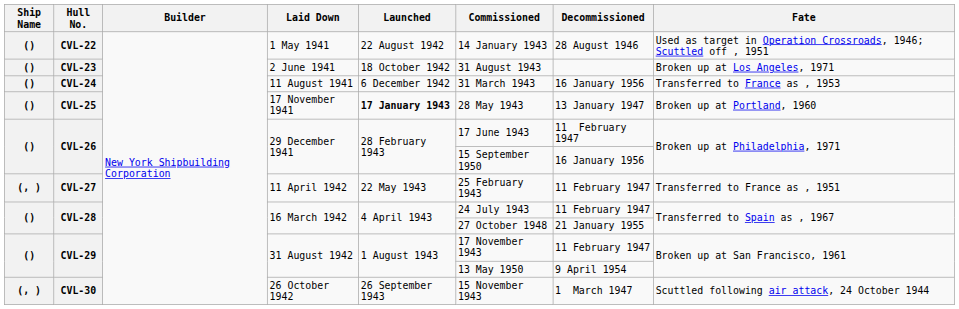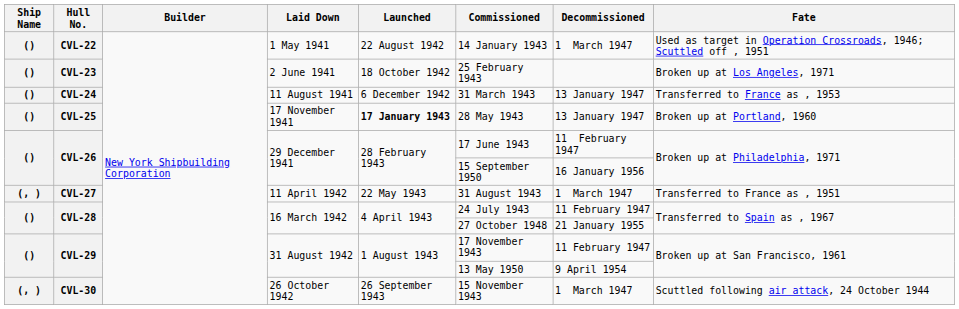 <table class="sortable wikitable plainrowheaders">
 <tr>
 <th scope="col">Ship Name</th>
 <th scope="col">Hull No.</th>
 <th scope="col">Builder</th>
 <th scope="col">Laid Down</th>
 <th scope="col">Launched</th>
 <th scope="col">Commissioned</th>
 <th scope="col">Decommissioned</th>
 <th scope="col">Fate</th>
 </tr>
 <tr>
 <th scope="row"> ()</th>
 <th scope="row" style="white-space: nowrap;">CVL-22</th>
 <td rowspan=12><a href='#'>New York Shipbuilding Corporation</a></td>
 <td>1 May 1941</td>
 <td>22 August 1942</td>
 <td>14 January 1943</td>
-<td>28 August 1946</td>
+<td>1  March 1947</td>
 <td>Used as target in <a href='#'>Operation Crossroads</a>, 1946; <a href='#'>Scuttled</a> off , 1951</td>
 </tr>
 <tr>
 <th scope="row"> ()</th>
 <th scope="row">CVL-23</th>
 <td>2 June 1941</td>
 <td>18 October 1942</td>
-<td>31 August 1943</td>
+<td>25 February 1943</td>
 <td></td>
 <td>Broken up at <a href='#'>Los Angeles</a>, 1971</td>
 </tr>
 <tr>
 <th scope="row"> ()</th>
 <th scope="row">CVL-24</th>
 <td>11 August 1941</td>
 <td>6 December 1942</td>
 <td>31 March 1943</td>
-<td>16 January 1956</td>
+<td>13 January 1947</td>
 <td>Transferred to <a href='#'>France</a> as , 1953</td>
 </tr>
 <tr>
 <th scope="row"> ()</th>
 <th scope="row">CVL-25</th>
 <td>17 November 1941</td>
 <td><strong>17 January 1943</strong></td>
 <td>28 May 1943</td>
 <td>13 January 1947</td>
 <td>Broken up at <a href='#'>Portland</a>, 1960</td>
 </tr>
 <tr>
 <th scope="row" rowspan=2> ()</th>
 <th scope="row" rowspan=2>CVL-26</th>
 <td rowspan=2>29 December 1941</td>
 <td rowspan=2>28 February 1943</td>
 <td>17 June 1943</td>
 <td>11  February 1947</td>
 <td rowspan=2>Broken up at <a href='#'>Philadelphia</a>, 1971</td>
 </tr>
 <tr>
 <td>15 September 1950</td>
 <td>16 January 1956</td>
 </tr>
 <tr>
 <th scope="row"> (, )</th>
 <th scope="row">CVL-27</th>
 <td>11 April 1942</td>
 <td>22 May 1943</td>
-<td>25 February 1943</td>
-<td>11 February 1947</td>
+<td>31 August 1943</td>
+<td>1  March 1947</td>
 <td>Transferred to France as , 1951</td>
 </tr>
 <tr>
 <th scope="row" rowspan=2> ()</th>
 <th scope="row" rowspan=2>CVL-28</th>
 <td rowspan=2>16 March 1942</td>
 <td rowspan=2>4 April 1943</td>
 <td>24 July 1943</td>
 <td>11 February 1947</td>
 <td rowspan=2>Transferred to <a href='#'>Spain</a> as , 1967</td>
 </tr>
 <tr>
 <td>27 October 1948</td>
 <td>21 January 1955</td>
 </tr>
 <tr>
 <th scope="row" rowspan=2> ()</th>
 <th scope="row" rowspan=2>CVL-29</th>
 <td rowspan=2>31 August 1942</td>
 <td rowspan=2>1 August 1943</td>
 <td>17 November 1943</td>
 <td>11 February 1947</td>
 <td rowspan=2>Broken up at San Francisco, 1961</td>
 </tr>
 <tr>
 <td>13 May 1950</td>
 <td>9 April 1954</td>
 </tr>
 <tr>
 <th scope="row"> (, )</th>
 <th scope="row">CVL-30</th>
 <td>26 October 1942</td>
 <td>26 September 1943</td>
 <td>15 November 1943</td>
 <td>1  March 1947</td>
 <td>Scuttled following <a href='#'>air attack</a>, 24 October 1944</td>
 </tr>
 </table>
